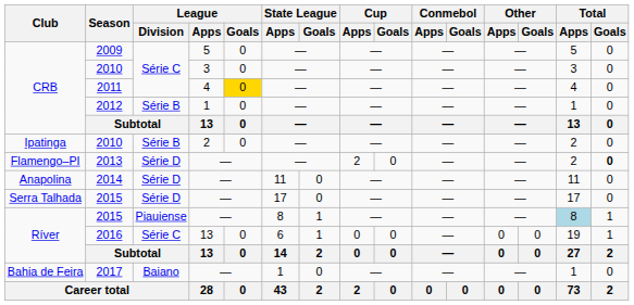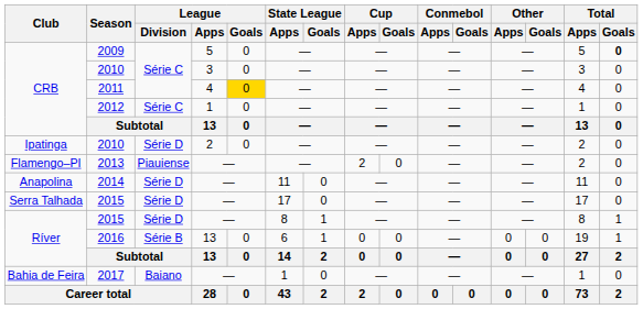 <table class="wikitable" style="text-align: center;">
 <tr>
 <th rowspan="2">Club</th>
 <th rowspan="2">Season</th>
 <th colspan="3">League</th>
 <th colspan="2">State League</th>
 <th colspan="2">Cup</th>
 <th colspan="2">Conmebol</th>
 <th colspan="2">Other</th>
 <th colspan="2">Total</th>
 </tr>
 <tr>
 <th>Division</th>
 <th>Apps</th>
 <th>Goals</th>
 <th>Apps</th>
 <th>Goals</th>
 <th>Apps</th>
 <th>Goals</th>
 <th>Apps</th>
 <th>Goals</th>
 <th>Apps</th>
 <th>Goals</th>
 <th>Apps</th>
 <th>Goals</th>
 </tr>
 <tr>
 <td rowspan=5 valign="center"><a href='#'>CRB</a></td>
 <td><a href='#'>2009</a></td>
 <td rowspan=3><a href='#'>Série C</a></td>
 <td>5</td>
 <td>0</td>
 <td colspan="2">—</td>
 <td colspan="2">—</td>
 <td colspan="2">—</td>
 <td colspan="2">—</td>
 <td>5</td>
-<td>0</td>
+<td><strong>0</strong></td>
 </tr>
 <tr>
 <td><a href='#'>2010</a></td>
 <td>3</td>
 <td>0</td>
 <td colspan="2">—</td>
 <td colspan="2">—</td>
 <td colspan="2">—</td>
 <td colspan="2">—</td>
 <td>3</td>
 <td>0</td>
 </tr>
 <tr>
 <td><a href='#'>2011</a></td>
 <td>4</td>
 <td style="background: gold;">0</td>
 <td colspan="2">—</td>
 <td colspan="2">—</td>
 <td colspan="2">—</td>
 <td colspan="2">—</td>
 <td>4</td>
 <td>0</td>
 </tr>
 <tr>
 <td><a href='#'>2012</a></td>
-<td><a href='#'>Série B</a></td>
+<td><a href='#'>Série C</a></td>
 <td>1</td>
 <td>0</td>
 <td colspan="2">—</td>
 <td colspan="2">—</td>
 <td colspan="2">—</td>
 <td colspan="2">—</td>
 <td>1</td>
 <td>0</td>
 </tr>
 <tr>
 <th colspan="2"><strong>Subtotal</strong></th>
 <th>13</th>
 <th>0</th>
 <th colspan="2">—</th>
 <th colspan="2">—</th>
 <th colspan="2">—</th>
 <th colspan="2">—</th>
 <th>13</th>
 <th>0</th>
 </tr>
 <tr>
 <td valign="center"><a href='#'>Ipatinga</a></td>
 <td><a href='#'>2010</a></td>
-<td><a href='#'>Série B</a></td>
+<td><a href='#'>Série D</a></td>
 <td>2</td>
 <td>0</td>
 <td colspan="2">—</td>
 <td colspan="2">—</td>
 <td colspan="2">—</td>
 <td colspan="2">—</td>
 <td>2</td>
 <td>0</td>
 </tr>
 <tr>
 <td valign="center"><a href='#'>Flamengo–PI</a></td>
 <td><a href='#'>2013</a></td>
-<td><a href='#'>Série D</a></td>
+<td><a href='#'>Piauiense</a></td>
 <td colspan="2">—</td>
 <td colspan="2">—</td>
 <td>2</td>
 <td>0</td>
 <td colspan="2">—</td>
 <td colspan="2">—</td>
 <td>2</td>
-<td><strong>0</strong></td>
+<td>0</td>
 </tr>
 <tr>
 <td valign="center"><a href='#'>Anapolina</a></td>
 <td><a href='#'>2014</a></td>
 <td><a href='#'>Série D</a></td>
 <td colspan="2">—</td>
 <td>11</td>
 <td>0</td>
 <td colspan="2">—</td>
 <td colspan="2">—</td>
 <td colspan="2">—</td>
 <td>11</td>
 <td>0</td>
 </tr>
 <tr>
 <td valign="center"><a href='#'>Serra Talhada</a></td>
 <td><a href='#'>2015</a></td>
 <td><a href='#'>Série D</a></td>
 <td colspan="2">—</td>
 <td>17</td>
 <td>0</td>
 <td colspan="2">—</td>
 <td colspan="2">—</td>
 <td colspan="2">—</td>
 <td>17</td>
 <td>0</td>
 </tr>
 <tr>
 <td rowspan=3 valign="center"><a href='#'>Ríver</a></td>
 <td><a href='#'>2015</a></td>
-<td><a href='#'>Piauiense</a></td>
+<td><a href='#'>Série D</a></td>
 <td colspan="2">—</td>
 <td>8</td>
 <td>1</td>
 <td colspan="2">—</td>
 <td colspan="2">—</td>
 <td colspan="2">—</td>
-<td style="background: lightblue;">8</td>
+<td>8</td>
 <td>1</td>
 </tr>
 <tr>
 <td><a href='#'>2016</a></td>
-<td><a href='#'>Série C</a></td>
+<td><a href='#'>Série B</a></td>
 <td>13</td>
 <td>0</td>
 <td>6</td>
 <td>1</td>
 <td>0</td>
 <td>0</td>
 <td colspan="2">—</td>
 <td>0</td>
 <td>0</td>
 <td>19</td>
 <td>1</td>
 </tr>
 <tr>
 <th colspan="2"><strong>Subtotal</strong></th>
 <th>13</th>
 <th>0</th>
 <th>14</th>
 <th>2</th>
 <th>0</th>
 <th>0</th>
 <th colspan="2">—</th>
 <th>0</th>
 <th>0</th>
 <th>27</th>
 <th>2</th>
 </tr>
 <tr>
 <td valign="center"><a href='#'>Bahia de Feira</a></td>
 <td><a href='#'>2017</a></td>
 <td><a href='#'>Baiano</a></td>
 <td colspan="2">—</td>
 <td>1</td>
 <td>0</td>
 <td colspan="2">—</td>
 <td colspan="2">—</td>
 <td colspan="2">—</td>
 <td>1</td>
 <td>0</td>
 </tr>
 <tr>
 <th colspan="3"><strong>Career total</strong></th>
 <th>28</th>
 <th>0</th>
 <th>43</th>
 <th>2</th>
 <th>2</th>
 <th>0</th>
 <th>0</th>
 <th>0</th>
 <th>0</th>
 <th>0</th>
 <th>73</th>
 <th>2</th>
 </tr>
 </table>
